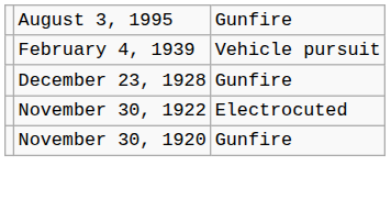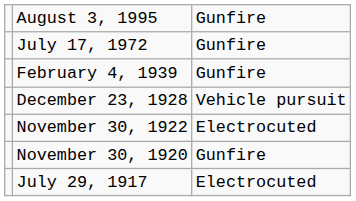 <table class="wikitable">
 <tr>
 <td></td>
 <td>August 3, 1995</td>
 <td>Gunfire</td>
 </tr>
 <tr>
 <td></td>
+<td>July 17, 1972</td>
+<td>Gunfire</td>
+</tr>
+<tr>
+<td></td>
 <td>February 4, 1939</td>
-<td>Vehicle pursuit</td>
+<td>Gunfire</td>
 </tr>
 <tr>
 <td></td>
 <td>December 23, 1928</td>
-<td>Gunfire</td>
+<td>Vehicle pursuit</td>
 </tr>
 <tr>
 <td></td>
 <td>November 30, 1922</td>
 <td>Electrocuted</td>
 </tr>
 <tr>
 <td></td>
 <td>November 30, 1920</td>
 <td>Gunfire</td>
 </tr>
+<tr>
+<td></td>
+<td>July 29, 1917</td>
+<td>Electrocuted</td>
+</tr>
 </table>
